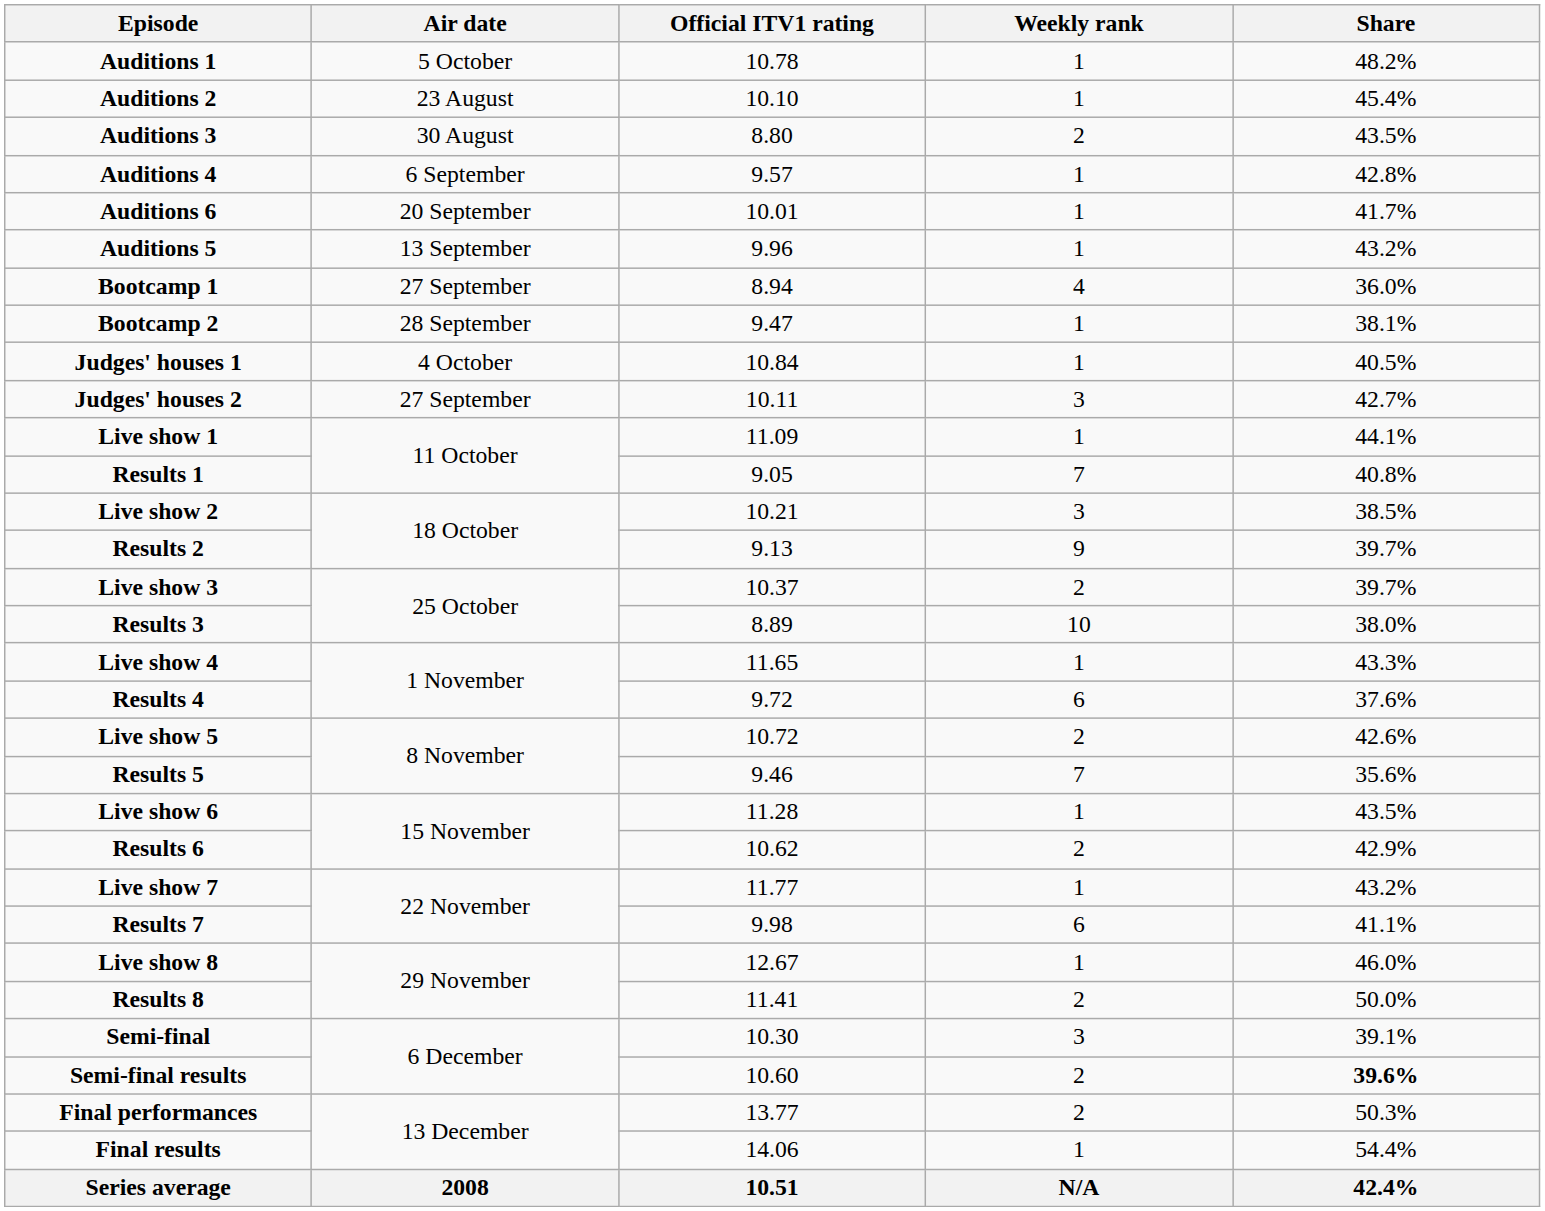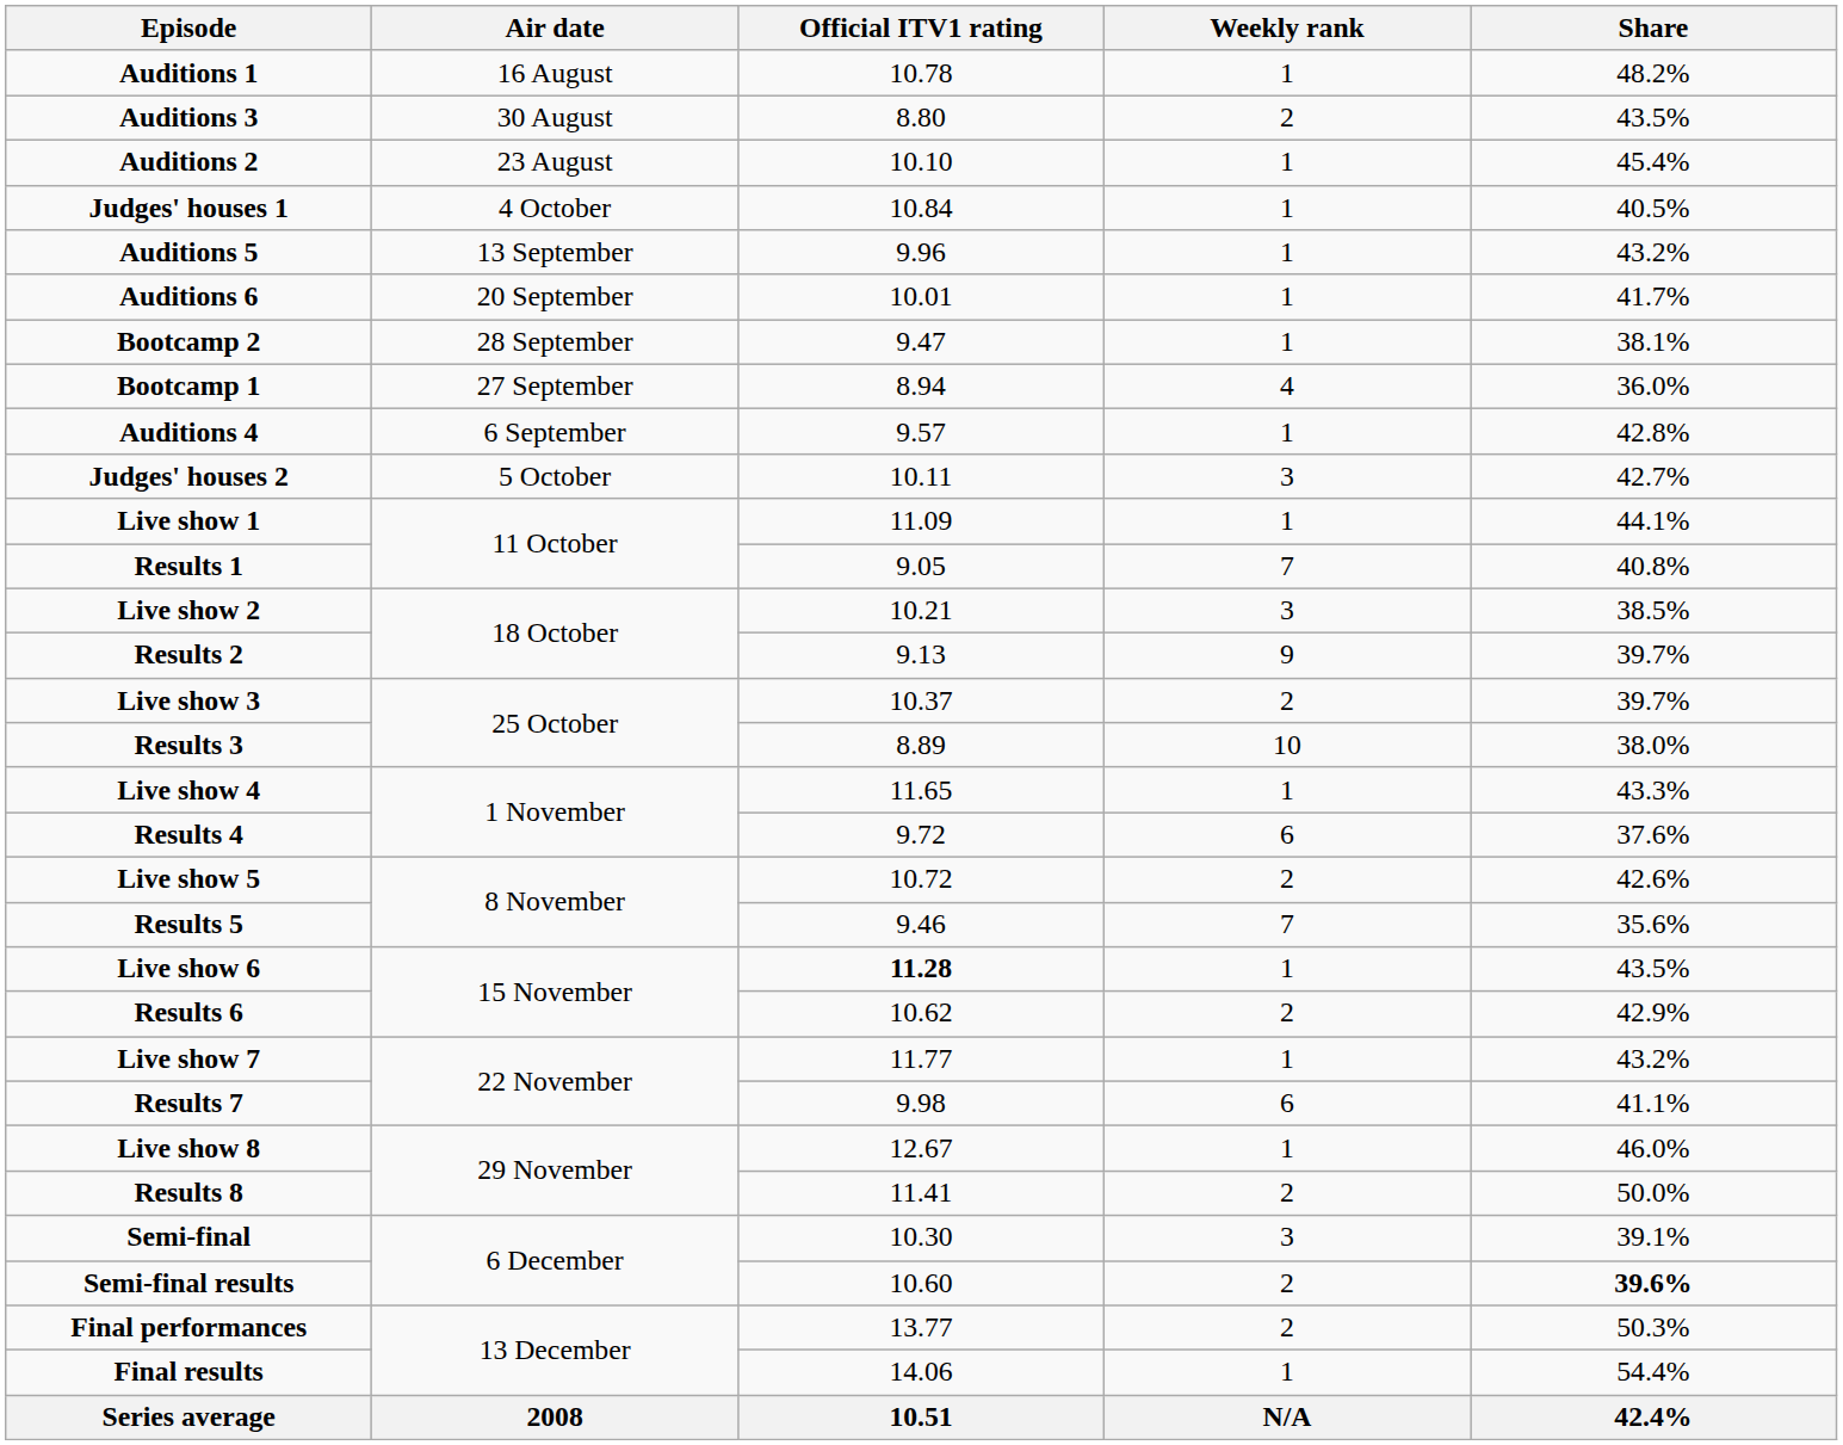 <table class="wikitable sortable" style="text-align:center">
 <tr>
 <th scope="col" style="width:200px;">Episode</th>
 <th scope="col" style="width:200px;">Air date</th>
 <th scope="col" style="width:200px;">Official ITV1 rating</th>
 <th scope="col" style="width:200px;">Weekly rank</th>
 <th scope="col" style="width:200px;">Share</th>
 </tr>
 <tr>
 <td><strong>Auditions 1</strong></td>
-<td>5 October</td>
+<td>16 August</td>
 <td>10.78</td>
 <td>1</td>
 <td>48.2%</td>
+</tr>
+<tr>
+<td><strong>Auditions 3</strong></td>
+<td>30 August</td>
+<td>8.80</td>
+<td>2</td>
+<td>43.5%</td>
 </tr>
 <tr>
 <td><strong>Auditions 2</strong></td>
 <td>23 August</td>
 <td>10.10</td>
 <td>1</td>
 <td>45.4%</td>
 </tr>
 <tr>
-<td><strong>Auditions 3</strong></td>
-<td>30 August</td>
-<td>8.80</td>
-<td>2</td>
-<td>43.5%</td>
+<td><strong>Judges' houses 1</strong></td>
+<td>4 October</td>
+<td>10.84</td>
+<td>1</td>
+<td>40.5%</td>
+</tr>
+<tr>
+<td><strong>Auditions 5</strong></td>
+<td>13 September</td>
+<td>9.96</td>
+<td>1</td>
+<td>43.2%</td>
+</tr>
+<tr>
+<td><strong>Auditions 6</strong></td>
+<td>20 September</td>
+<td>10.01</td>
+<td>1</td>
+<td>41.7%</td>
+</tr>
+<tr>
+<td><strong>Bootcamp 2</strong></td>
+<td>28 September</td>
+<td>9.47</td>
+<td>1</td>
+<td>38.1%</td>
+</tr>
+<tr>
+<td><strong>Bootcamp 1</strong></td>
+<td>27 September</td>
+<td>8.94</td>
+<td>4</td>
+<td>36.0%</td>
 </tr>
 <tr>
 <td><strong>Auditions 4</strong></td>
 <td>6 September</td>
 <td>9.57</td>
 <td>1</td>
 <td>42.8%</td>
 </tr>
 <tr>
-<td><strong>Auditions 6</strong></td>
-<td>20 September</td>
-<td>10.01</td>
-<td>1</td>
-<td>41.7%</td>
-</tr>
-<tr>
-<td><strong>Auditions 5</strong></td>
-<td>13 September</td>
-<td>9.96</td>
-<td>1</td>
-<td>43.2%</td>
-</tr>
-<tr>
-<td><strong>Bootcamp 1</strong></td>
-<td>27 September</td>
-<td>8.94</td>
-<td>4</td>
-<td>36.0%</td>
-</tr>
-<tr>
-<td><strong>Bootcamp 2</strong></td>
-<td>28 September</td>
-<td>9.47</td>
-<td>1</td>
-<td>38.1%</td>
-</tr>
-<tr>
-<td><strong>Judges' houses 1</strong></td>
-<td>4 October</td>
-<td>10.84</td>
-<td>1</td>
-<td>40.5%</td>
-</tr>
-<tr>
 <td><strong>Judges' houses 2</strong></td>
-<td>27 September</td>
+<td>5 October</td>
 <td>10.11</td>
 <td>3</td>
 <td>42.7%</td>
 </tr>
 <tr>
 <td><strong>Live show 1</strong></td>
 <td rowspan="2">11 October</td>
 <td>11.09</td>
 <td>1</td>
 <td>44.1%</td>
 </tr>
 <tr>
 <td><strong>Results 1</strong></td>
 <td>9.05</td>
 <td>7</td>
 <td>40.8%</td>
 </tr>
 <tr>
 <td><strong>Live show 2</strong></td>
 <td rowspan="2">18 October</td>
 <td>10.21</td>
 <td>3</td>
 <td>38.5%</td>
 </tr>
 <tr>
 <td><strong>Results 2</strong></td>
 <td>9.13</td>
 <td>9</td>
 <td>39.7%</td>
 </tr>
 <tr>
 <td><strong>Live show 3</strong></td>
 <td rowspan="2">25 October</td>
 <td>10.37</td>
 <td>2</td>
 <td>39.7%</td>
 </tr>
 <tr>
 <td><strong>Results 3</strong></td>
 <td>8.89</td>
 <td>10</td>
 <td>38.0%</td>
 </tr>
 <tr>
 <td><strong>Live show 4</strong></td>
 <td rowspan="2">1 November</td>
 <td>11.65</td>
 <td>1</td>
 <td>43.3%</td>
 </tr>
 <tr>
 <td><strong>Results 4</strong></td>
 <td>9.72</td>
 <td>6</td>
 <td>37.6%</td>
 </tr>
 <tr>
 <td><strong>Live show 5</strong></td>
 <td rowspan="2">8 November</td>
 <td>10.72</td>
 <td>2</td>
 <td>42.6%</td>
 </tr>
 <tr>
 <td><strong>Results 5</strong></td>
 <td>9.46</td>
 <td>7</td>
 <td>35.6%</td>
 </tr>
 <tr>
 <td><strong>Live show 6</strong></td>
 <td rowspan="2">15 November</td>
-<td>11.28</td>
+<td><strong>11.28</strong></td>
 <td>1</td>
 <td>43.5%</td>
 </tr>
 <tr>
 <td><strong>Results 6</strong></td>
 <td>10.62</td>
 <td>2</td>
 <td>42.9%</td>
 </tr>
 <tr>
 <td><strong>Live show 7</strong></td>
 <td rowspan="2">22 November</td>
 <td>11.77</td>
 <td>1</td>
 <td>43.2%</td>
 </tr>
 <tr>
 <td><strong>Results 7</strong></td>
 <td>9.98</td>
 <td>6</td>
 <td>41.1%</td>
 </tr>
 <tr>
 <td><strong>Live show 8</strong></td>
 <td rowspan="2">29 November</td>
 <td>12.67</td>
 <td>1</td>
 <td>46.0%</td>
 </tr>
 <tr>
 <td><strong>Results 8</strong></td>
 <td>11.41</td>
 <td>2</td>
 <td>50.0%</td>
 </tr>
 <tr>
 <td><strong>Semi-final</strong></td>
 <td rowspan="2">6 December</td>
 <td>10.30</td>
 <td>3</td>
 <td>39.1%</td>
 </tr>
 <tr>
 <td><strong>Semi-final results</strong></td>
 <td>10.60</td>
 <td>2</td>
 <td><strong>39.6%</strong></td>
 </tr>
 <tr>
 <td><strong>Final performances</strong></td>
 <td rowspan="2">13 December</td>
 <td>13.77</td>
 <td>2</td>
 <td>50.3%</td>
 </tr>
 <tr>
 <td><strong>Final results</strong></td>
 <td>14.06</td>
 <td>1</td>
 <td>54.4%</td>
 </tr>
 <tr>
 <th><strong>Series average</strong></th>
 <th>2008</th>
 <th>10.51</th>
 <th>N/A</th>
 <th>42.4%</th>
 </tr>
 </table>
